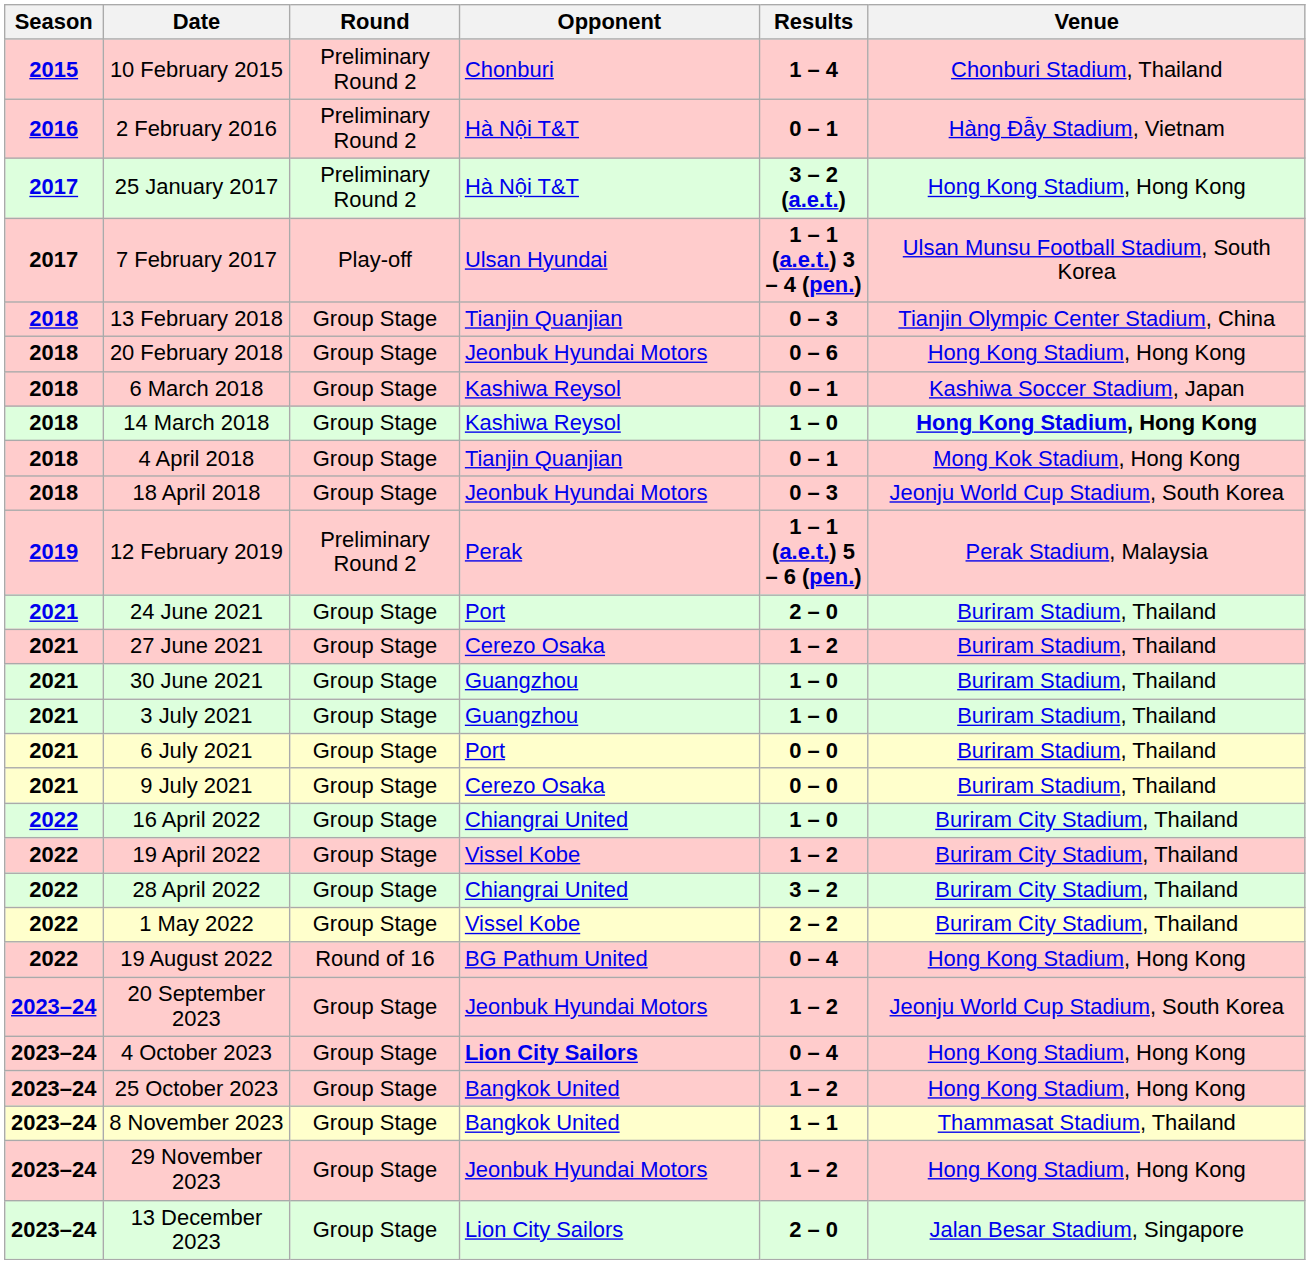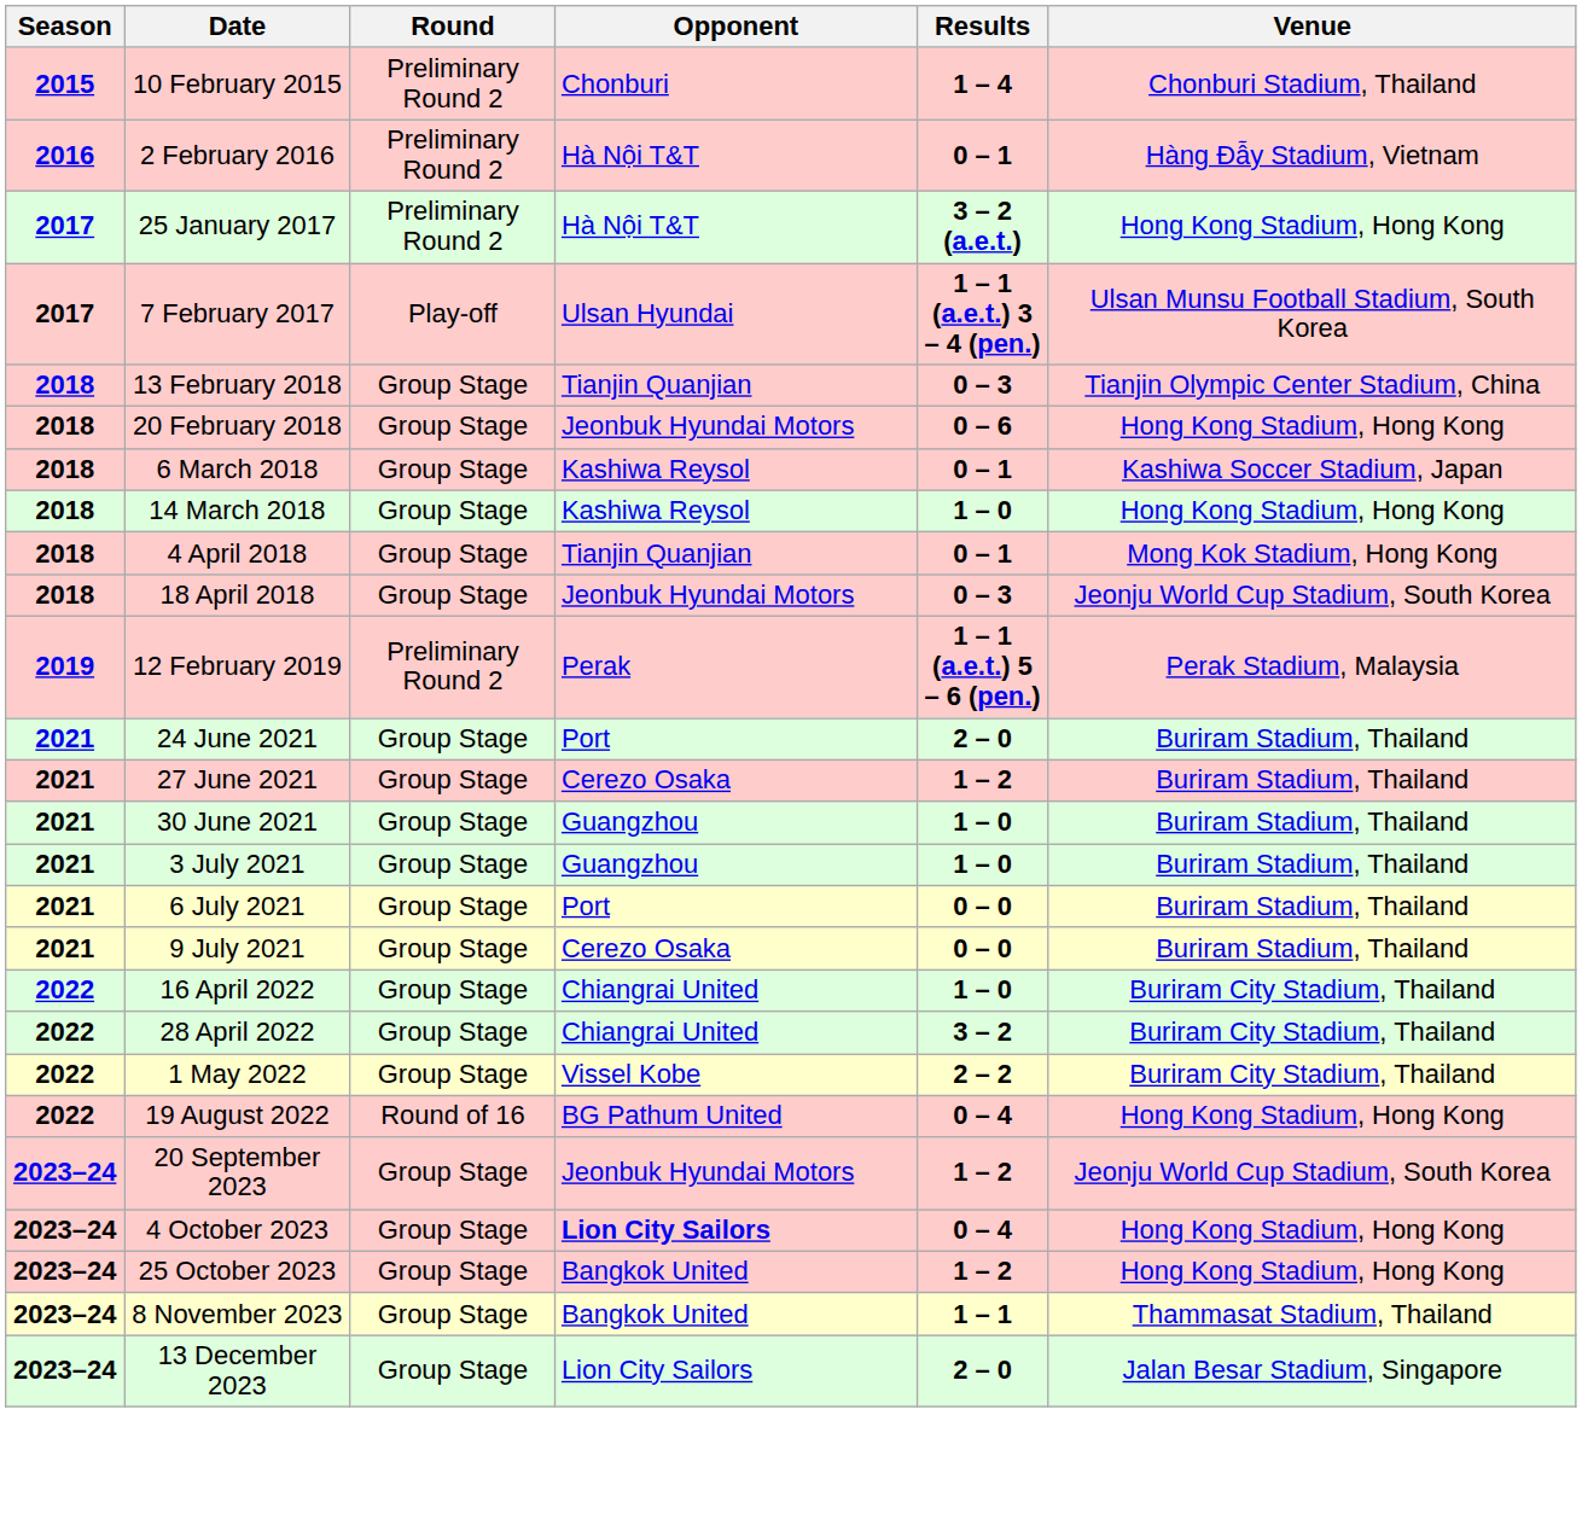 <table width=60% class="wikitable" style="text-align:center">
 <tr>
 <th width=1%>Season</th>
 <th width=7%>Date</th>
 <th width=5%>Round</th>
 <th width=13%>Opponent</th>
 <th width=2%>Results</th>
 <th width=19%>Venue</th>
 </tr>
 <tr bgcolor=#ffcccc>
 <td><strong><a href='#'>2015</a></strong></td>
 <td>10 February 2015</td>
 <td>Preliminary Round 2</td>
 <td align="left"> <a href='#'>Chonburi</a></td>
 <td><strong>1 – 4</strong></td>
 <td><a href='#'>Chonburi Stadium</a>, Thailand</td>
 </tr>
 <tr bgcolor=#ffcccc>
 <td><strong><a href='#'>2016</a></strong></td>
 <td>2 February 2016</td>
 <td>Preliminary Round 2</td>
 <td align="left"> <a href='#'>Hà Nội T&T</a></td>
 <td><strong>0 – 1</strong></td>
 <td><a href='#'>Hàng Đẫy Stadium</a>, Vietnam</td>
 </tr>
 <tr bgcolor=#dfd>
 <td><strong><a href='#'>2017</a></strong></td>
 <td>25 January 2017</td>
 <td>Preliminary Round 2</td>
 <td align="left"> <a href='#'>Hà Nội T&T</a></td>
 <td><strong>3 – 2 (<a href='#'>a.e.t.</a>)</strong></td>
 <td><a href='#'>Hong Kong Stadium</a>, Hong Kong</td>
 </tr>
 <tr bgcolor=#ffcccc>
 <td><strong>2017</strong></td>
 <td>7 February 2017</td>
 <td>Play-off</td>
 <td align="left"> <a href='#'>Ulsan Hyundai</a></td>
 <td><strong>1 – 1 (<a href='#'>a.e.t.</a>) 3 – 4 (<a href='#'>pen.</a>)</strong></td>
 <td><a href='#'>Ulsan Munsu Football Stadium</a>, South Korea</td>
 </tr>
 <tr bgcolor=#ffcccc>
 <td><strong><a href='#'>2018</a></strong></td>
 <td>13 February 2018</td>
 <td>Group Stage</td>
 <td align="left"> <a href='#'>Tianjin Quanjian</a></td>
 <td><strong>0 – 3</strong></td>
 <td><a href='#'>Tianjin Olympic Center Stadium</a>, China</td>
 </tr>
 <tr bgcolor=#ffcccc>
 <td><strong>2018</strong></td>
 <td>20 February 2018</td>
 <td>Group Stage</td>
 <td align="left"> <a href='#'>Jeonbuk Hyundai Motors</a></td>
 <td><strong>0 – 6</strong></td>
 <td><a href='#'>Hong Kong Stadium</a>, Hong Kong</td>
 </tr>
 <tr bgcolor=#ffcccc>
 <td><strong>2018</strong></td>
 <td>6 March 2018</td>
 <td>Group Stage</td>
 <td align="left"> <a href='#'>Kashiwa Reysol</a></td>
 <td><strong>0 – 1</strong></td>
 <td><a href='#'>Kashiwa Soccer Stadium</a>, Japan</td>
 </tr>
 <tr bgcolor=#dfd>
 <td><strong>2018</strong></td>
 <td>14 March 2018</td>
 <td>Group Stage</td>
 <td align="left"> <a href='#'>Kashiwa Reysol</a></td>
 <td><strong>1 – 0</strong></td>
-<td><strong><a href='#'>Hong Kong Stadium</a>, Hong Kong</strong></td>
+<td><a href='#'>Hong Kong Stadium</a>, Hong Kong</td>
 </tr>
 <tr bgcolor=#ffcccc>
 <td><strong>2018</strong></td>
 <td>4 April 2018</td>
 <td>Group Stage</td>
 <td align="left"> <a href='#'>Tianjin Quanjian</a></td>
 <td><strong>0 – 1</strong></td>
 <td><a href='#'>Mong Kok Stadium</a>, Hong Kong</td>
 </tr>
 <tr bgcolor=#ffcccc>
 <td><strong>2018</strong></td>
 <td>18 April 2018</td>
 <td>Group Stage</td>
 <td align="left"> <a href='#'>Jeonbuk Hyundai Motors</a></td>
 <td><strong>0 – 3</strong></td>
 <td><a href='#'>Jeonju World Cup Stadium</a>, South Korea</td>
 </tr>
 <tr bgcolor=#ffcccc>
 <td><strong><a href='#'>2019</a></strong></td>
 <td>12 February 2019</td>
 <td>Preliminary Round 2</td>
 <td align="left"> <a href='#'>Perak</a></td>
 <td><strong>1 – 1 (<a href='#'>a.e.t.</a>) 5 – 6 (<a href='#'>pen.</a>)</strong></td>
 <td><a href='#'>Perak Stadium</a>, Malaysia</td>
 </tr>
 <tr bgcolor=#dfd>
 <td><strong><a href='#'>2021</a></strong></td>
 <td>24 June 2021</td>
 <td>Group Stage</td>
 <td align="left"> <a href='#'>Port</a></td>
 <td><strong>2 – 0</strong></td>
 <td><a href='#'>Buriram Stadium</a>, Thailand</td>
 </tr>
 <tr bgcolor=#ffcccc>
 <td><strong>2021</strong></td>
 <td>27 June 2021</td>
 <td>Group Stage</td>
 <td align="left"> <a href='#'>Cerezo Osaka</a></td>
 <td><strong>1 – 2</strong></td>
 <td><a href='#'>Buriram Stadium</a>, Thailand</td>
 </tr>
 <tr bgcolor=#dfd>
 <td><strong>2021</strong></td>
 <td>30 June 2021</td>
 <td>Group Stage</td>
 <td align="left"> <a href='#'>Guangzhou</a></td>
 <td><strong>1 – 0</strong></td>
 <td><a href='#'>Buriram Stadium</a>, Thailand</td>
 </tr>
 <tr bgcolor=#dfd>
 <td><strong>2021</strong></td>
 <td>3 July 2021</td>
 <td>Group Stage</td>
 <td align="left"> <a href='#'>Guangzhou</a></td>
 <td><strong>1 – 0</strong></td>
 <td><a href='#'>Buriram Stadium</a>, Thailand</td>
 </tr>
 <tr bgcolor=#ffffcc>
 <td><strong>2021</strong></td>
 <td>6 July 2021</td>
 <td>Group Stage</td>
 <td align="left"> <a href='#'>Port</a></td>
 <td><strong>0 – 0</strong></td>
 <td><a href='#'>Buriram Stadium</a>, Thailand</td>
 </tr>
 <tr bgcolor=#ffffcc>
 <td><strong>2021</strong></td>
 <td>9 July 2021</td>
 <td>Group Stage</td>
 <td align="left"> <a href='#'>Cerezo Osaka</a></td>
 <td><strong>0 – 0</strong></td>
 <td><a href='#'>Buriram Stadium</a>, Thailand</td>
 </tr>
 <tr bgcolor=#dfd>
 <td><strong><a href='#'>2022</a></strong></td>
 <td>16 April 2022</td>
 <td>Group Stage</td>
 <td align="left"> <a href='#'>Chiangrai United</a></td>
 <td><strong>1 – 0</strong></td>
 <td><a href='#'>Buriram City Stadium</a>, Thailand</td>
 </tr>
-<tr bgcolor=#ffcccc>
-<td><strong>2022</strong></td>
-<td>19 April 2022</td>
-<td>Group Stage</td>
-<td align="left"> <a href='#'>Vissel Kobe</a></td>
-<td><strong>1 – 2</strong></td>
-<td><a href='#'>Buriram City Stadium</a>, Thailand</td>
-</tr>
 <tr bgcolor=#dfd>
 <td><strong>2022</strong></td>
 <td>28 April 2022</td>
 <td>Group Stage</td>
 <td align="left"> <a href='#'>Chiangrai United</a></td>
 <td><strong>3 – 2</strong></td>
 <td><a href='#'>Buriram City Stadium</a>, Thailand</td>
 </tr>
 <tr bgcolor=#ffffcc>
 <td><strong>2022</strong></td>
 <td>1 May 2022</td>
 <td>Group Stage</td>
 <td align="left"> <a href='#'>Vissel Kobe</a></td>
 <td><strong>2 – 2</strong></td>
 <td><a href='#'>Buriram City Stadium</a>, Thailand</td>
 </tr>
 <tr bgcolor=#ffcccc>
 <td><strong>2022</strong></td>
 <td>19 August 2022</td>
 <td>Round of 16</td>
 <td align="left"> <a href='#'>BG Pathum United</a></td>
 <td><strong>0 – 4</strong></td>
 <td><a href='#'>Hong Kong Stadium</a>, Hong Kong</td>
 </tr>
 <tr bgcolor=#ffcccc>
 <td><strong><a href='#'>2023–24</a></strong></td>
 <td>20 September 2023</td>
 <td>Group Stage</td>
 <td align="left"> <a href='#'>Jeonbuk Hyundai Motors</a></td>
 <td><strong>1 – 2</strong></td>
 <td><a href='#'>Jeonju World Cup Stadium</a>, South Korea</td>
 </tr>
 <tr bgcolor=#ffcccc>
 <td><strong>2023–24</strong></td>
 <td>4 October 2023</td>
 <td>Group Stage</td>
 <td align="left"><strong> <a href='#'>Lion City Sailors</a></strong></td>
 <td><strong>0 – 4</strong></td>
 <td><a href='#'>Hong Kong Stadium</a>, Hong Kong</td>
 </tr>
 <tr bgcolor=#ffcccc>
 <td><strong>2023–24</strong></td>
 <td>25 October 2023</td>
 <td>Group Stage</td>
 <td align="left"> <a href='#'>Bangkok United</a></td>
 <td><strong>1 – 2</strong></td>
 <td><a href='#'>Hong Kong Stadium</a>, Hong Kong</td>
 </tr>
 <tr bgcolor=#ffffcc>
 <td><strong>2023–24</strong></td>
 <td>8 November 2023</td>
 <td>Group Stage</td>
 <td align="left"> <a href='#'>Bangkok United</a></td>
 <td><strong>1 – 1</strong></td>
 <td><a href='#'>Thammasat Stadium</a>, Thailand</td>
 </tr>
-<tr bgcolor=#ffcccc>
-<td><strong>2023–24</strong></td>
-<td>29 November 2023</td>
-<td>Group Stage</td>
-<td align="left"> <a href='#'>Jeonbuk Hyundai Motors</a></td>
-<td><strong>1 – 2</strong></td>
-<td><a href='#'>Hong Kong Stadium</a>, Hong Kong</td>
-</tr>
 <tr bgcolor=#dfd>
 <td><strong>2023–24</strong></td>
 <td>13 December 2023</td>
 <td>Group Stage</td>
 <td align="left"> <a href='#'>Lion City Sailors</a></td>
 <td><strong>2 – 0</strong></td>
 <td><a href='#'>Jalan Besar Stadium</a>, Singapore</td>
 </tr>
 </table>
